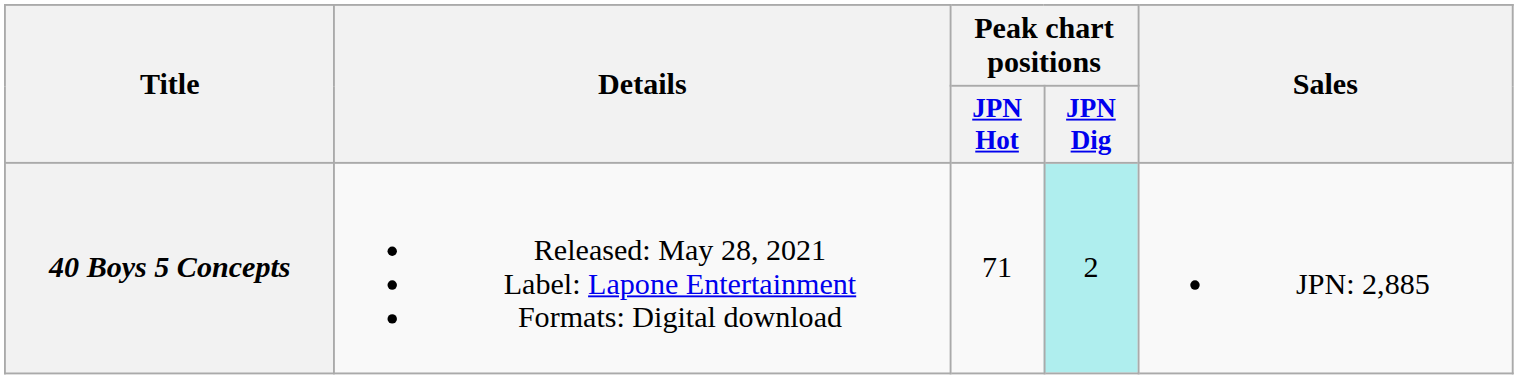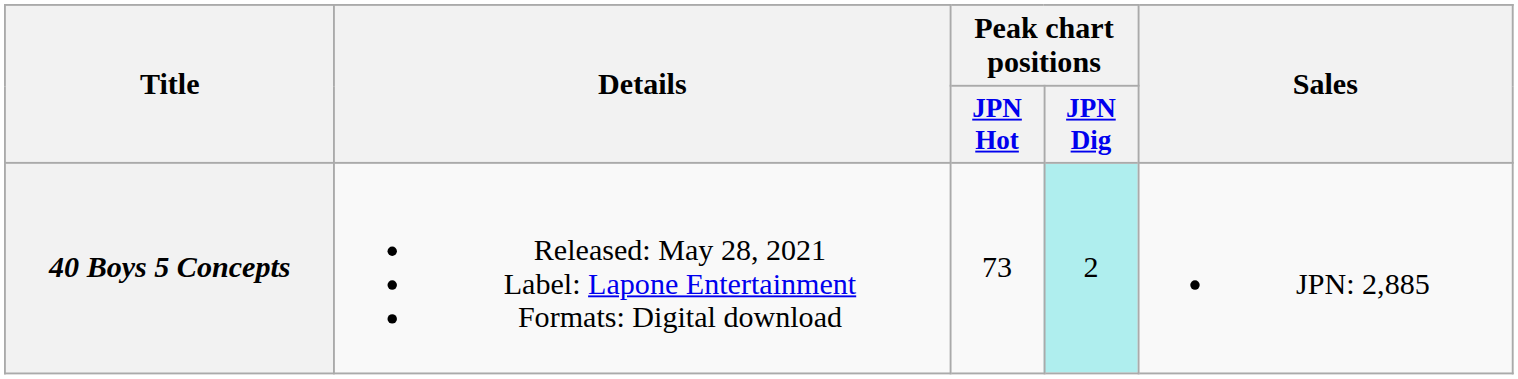 <table class="wikitable plainrowheaders" style="text-align:center;">
 <tr>
 <th scope="col" rowspan="2" style="width:10.5em;">Title</th>
 <th scope="col" rowspan="2" style="width:20em;">Details</th>
 <th scope="col" colspan="2">Peak chart positions</th>
 <th scope="col" rowspan="2" style="width:12em;">Sales</th>
 </tr>
 <tr>
 <th scope="col" style="width:3em;font-size:90%;"><a href='#'>JPN Hot</a><br></th>
 <th scope="col" style="width:3em;font-size:90%;"><a href='#'>JPN Dig</a><br></th>
 </tr>
 <tr>
 <th scope="row"><em>40 Boys 5 Concepts</em></th>
 <td><br><ul><li>Released: May 28, 2021</li><li>Label: <a href='#'>Lapone Entertainment</a></li><li>Formats: Digital download</li></ul></td>
-<td>71</td>
+<td>73</td>
 <td style="background: paleturquoise;">2</td>
 <td><br><ul><li>JPN: 2,885</li></ul></td>
 </tr>
 </table>
